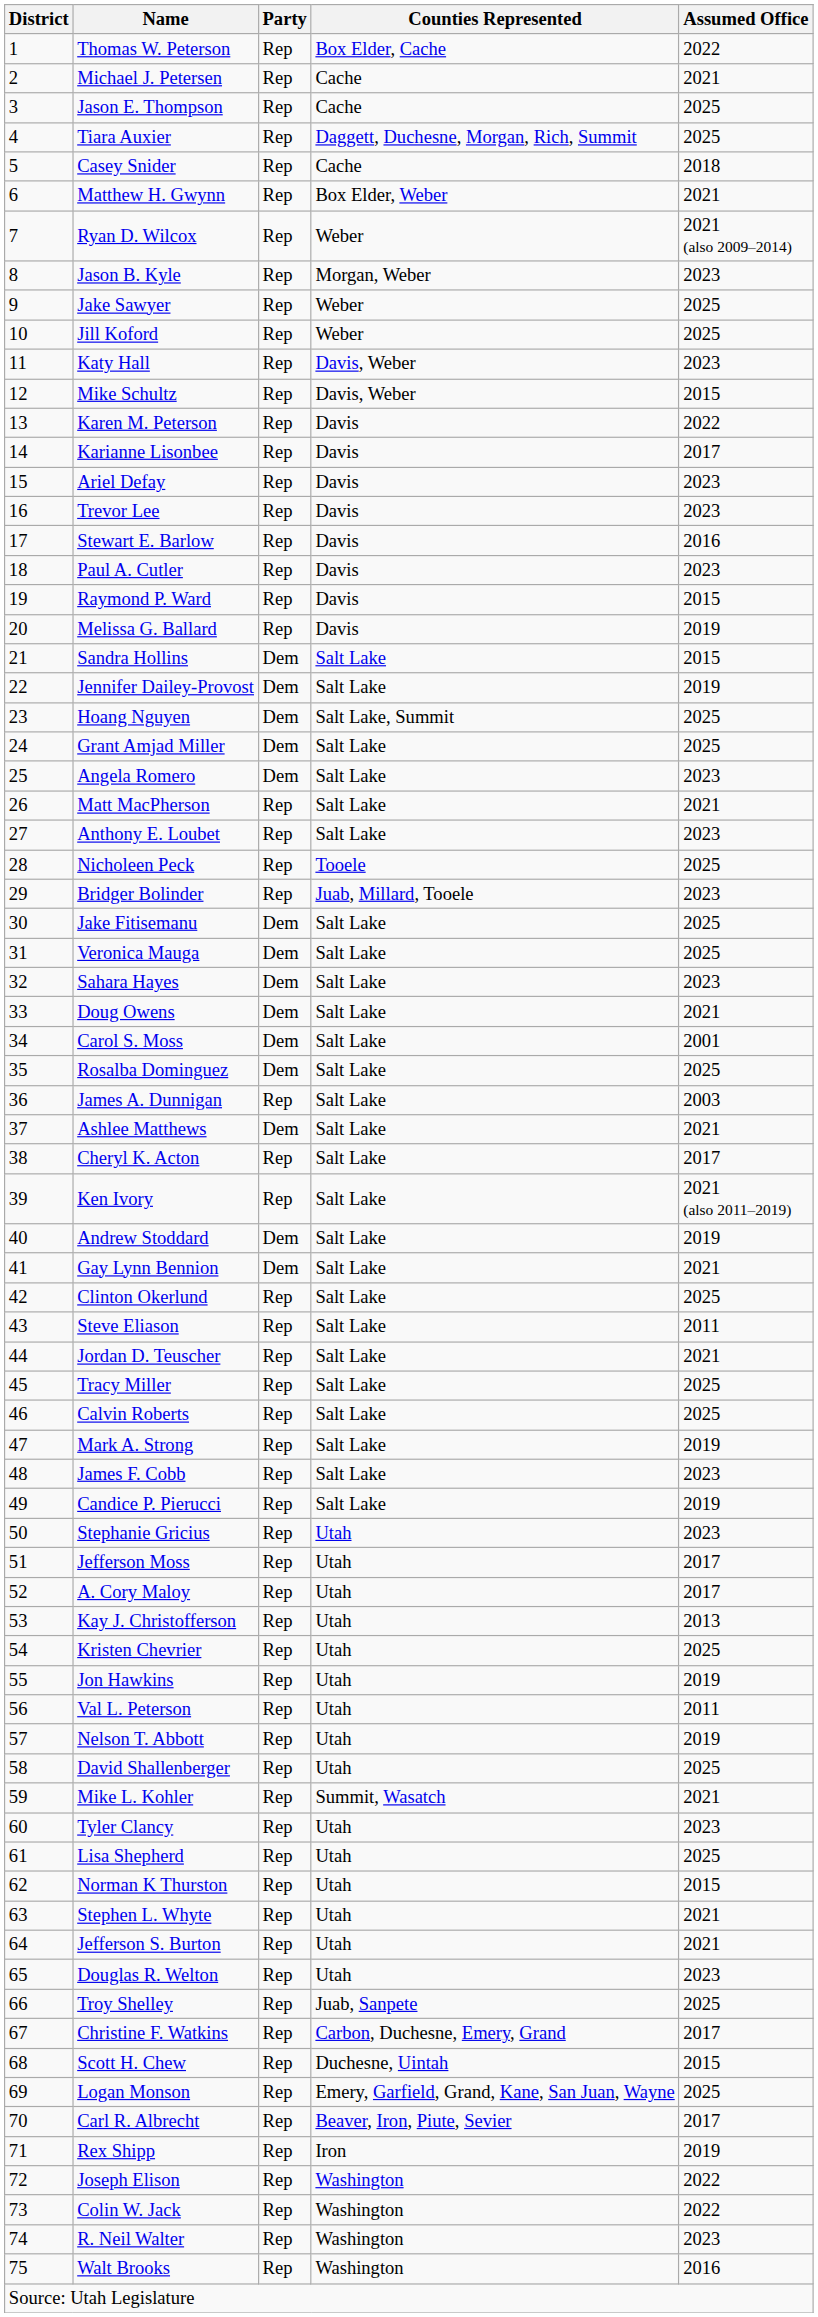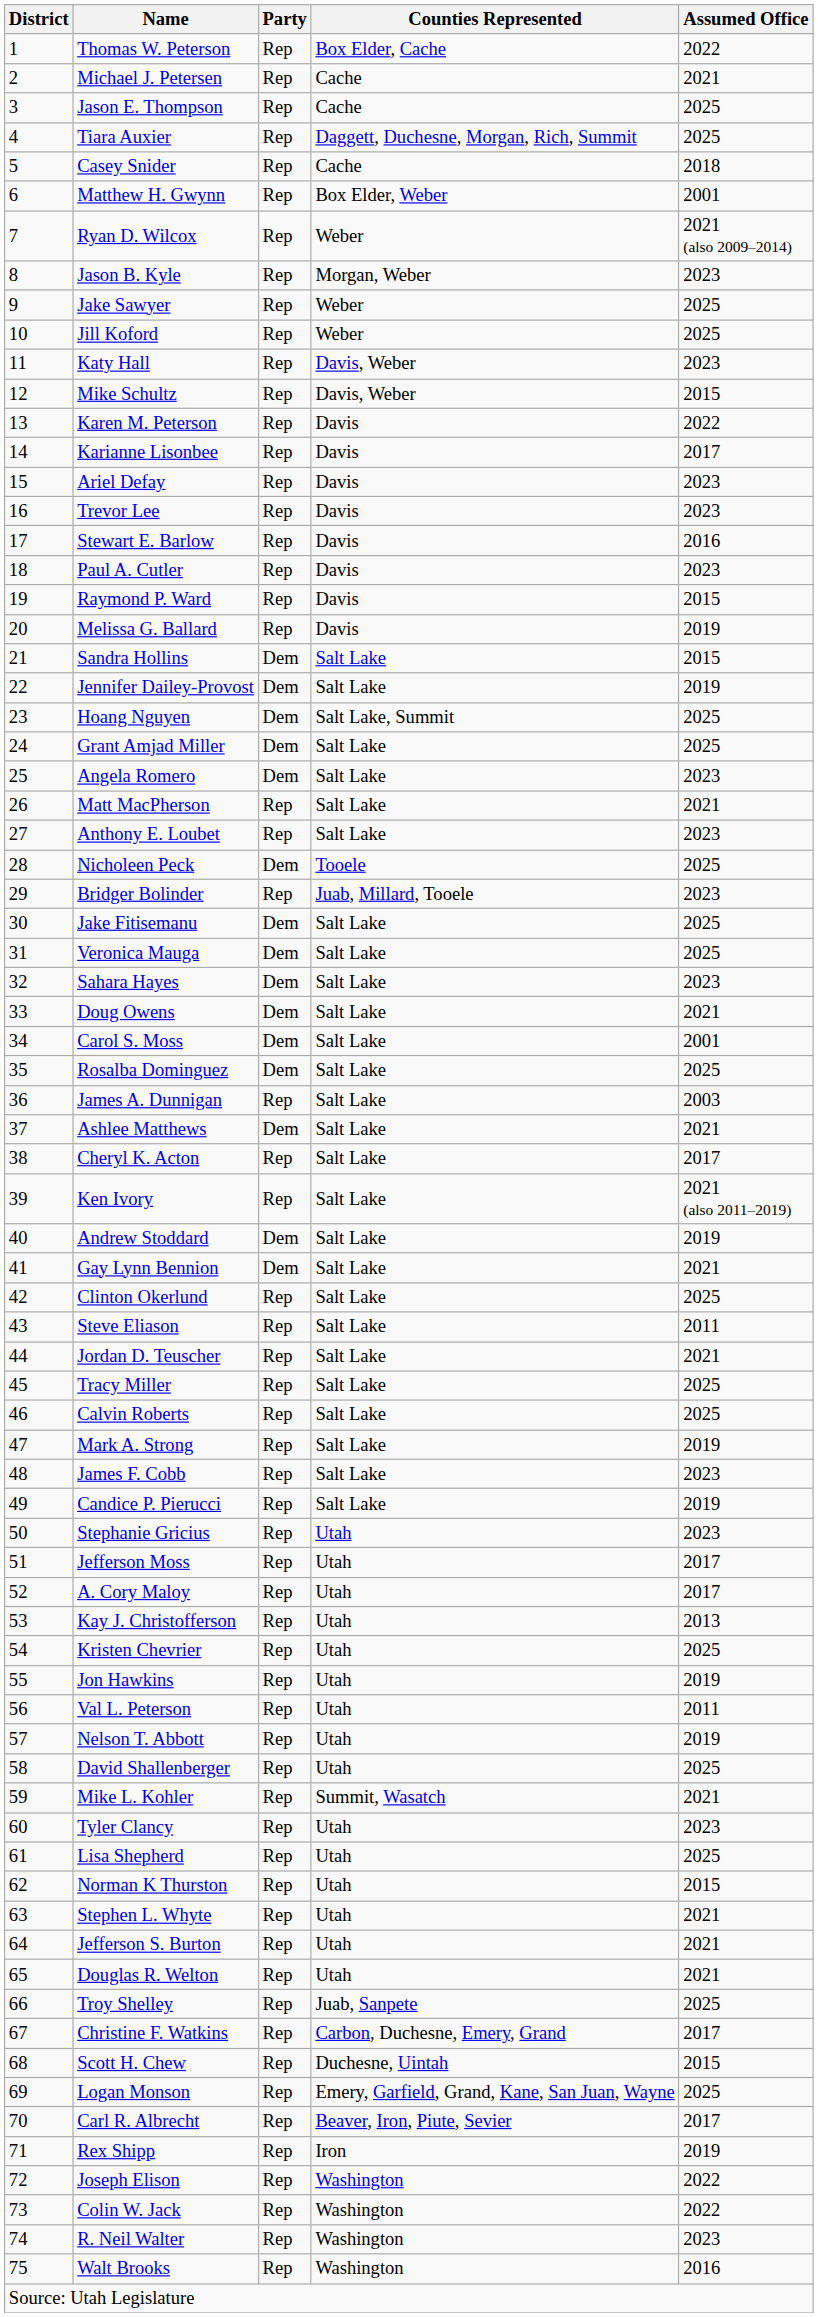 <table class="wikitable sortable">
 <tr>
 <th>District</th>
 <th>Name</th>
 <th>Party</th>
 <th>Counties Represented</th>
 <th>Assumed Office</th>
 </tr>
 <tr>
 <td>1</td>
 <td><a href='#'>Thomas W. Peterson</a></td>
 <td>Rep</td>
 <td><a href='#'>Box Elder</a>, <a href='#'>Cache</a></td>
 <td>2022</td>
 </tr>
 <tr>
 <td>2</td>
 <td><a href='#'>Michael J. Petersen</a></td>
 <td>Rep</td>
 <td>Cache</td>
 <td>2021</td>
 </tr>
 <tr>
 <td>3</td>
 <td><a href='#'>Jason E. Thompson</a></td>
 <td>Rep</td>
 <td>Cache</td>
 <td>2025</td>
 </tr>
 <tr>
 <td>4</td>
 <td><a href='#'>Tiara Auxier</a></td>
 <td>Rep</td>
 <td><a href='#'>Daggett</a>, <a href='#'>Duchesne</a>, <a href='#'>Morgan</a>, <a href='#'>Rich</a>, <a href='#'>Summit</a></td>
 <td>2025</td>
 </tr>
 <tr>
 <td>5</td>
 <td><a href='#'>Casey Snider</a></td>
 <td>Rep</td>
 <td>Cache</td>
 <td>2018</td>
 </tr>
 <tr>
 <td>6</td>
 <td><a href='#'>Matthew H. Gwynn</a></td>
 <td>Rep</td>
 <td>Box Elder, <a href='#'>Weber</a></td>
-<td>2021</td>
+<td>2001</td>
 </tr>
 <tr>
 <td>7</td>
 <td><a href='#'>Ryan D. Wilcox</a></td>
 <td>Rep</td>
 <td>Weber</td>
 <td>2021<br><small>(also 2009–2014)</small></td>
 </tr>
 <tr>
 <td>8</td>
 <td><a href='#'>Jason B. Kyle</a></td>
 <td>Rep</td>
 <td>Morgan, Weber</td>
 <td>2023</td>
 </tr>
 <tr>
 <td>9</td>
 <td><a href='#'>Jake Sawyer</a></td>
 <td>Rep</td>
 <td>Weber</td>
 <td>2025</td>
 </tr>
 <tr>
 <td>10</td>
 <td><a href='#'>Jill Koford</a></td>
 <td>Rep</td>
 <td>Weber</td>
 <td>2025</td>
 </tr>
 <tr>
 <td>11</td>
 <td><a href='#'>Katy Hall</a></td>
 <td>Rep</td>
 <td><a href='#'>Davis</a>, Weber</td>
 <td>2023</td>
 </tr>
 <tr>
 <td>12</td>
 <td><a href='#'>Mike Schultz</a></td>
 <td>Rep</td>
 <td>Davis, Weber</td>
 <td>2015</td>
 </tr>
 <tr>
 <td>13</td>
 <td><a href='#'>Karen M. Peterson</a></td>
 <td>Rep</td>
 <td>Davis</td>
 <td>2022</td>
 </tr>
 <tr>
 <td>14</td>
 <td><a href='#'>Karianne Lisonbee</a></td>
 <td>Rep</td>
 <td>Davis</td>
 <td>2017</td>
 </tr>
 <tr>
 <td>15</td>
 <td><a href='#'>Ariel Defay</a></td>
 <td>Rep</td>
 <td>Davis</td>
 <td>2023</td>
 </tr>
 <tr>
 <td>16</td>
 <td><a href='#'>Trevor Lee</a></td>
 <td>Rep</td>
 <td>Davis</td>
 <td>2023</td>
 </tr>
 <tr>
 <td>17</td>
 <td><a href='#'>Stewart E. Barlow</a></td>
 <td>Rep</td>
 <td>Davis</td>
 <td>2016</td>
 </tr>
 <tr>
 <td>18</td>
 <td><a href='#'>Paul A. Cutler</a></td>
 <td>Rep</td>
 <td>Davis</td>
 <td>2023</td>
 </tr>
 <tr>
 <td>19</td>
 <td><a href='#'>Raymond P. Ward</a></td>
 <td>Rep</td>
 <td>Davis</td>
 <td>2015</td>
 </tr>
 <tr>
 <td>20</td>
 <td><a href='#'>Melissa G. Ballard</a></td>
 <td>Rep</td>
 <td>Davis</td>
 <td>2019</td>
 </tr>
 <tr>
 <td>21</td>
 <td><a href='#'>Sandra Hollins</a></td>
 <td>Dem</td>
 <td><a href='#'>Salt Lake</a></td>
 <td>2015</td>
 </tr>
 <tr>
 <td>22</td>
 <td><a href='#'>Jennifer Dailey-Provost</a></td>
 <td>Dem</td>
 <td>Salt Lake</td>
 <td>2019</td>
 </tr>
 <tr>
 <td>23</td>
 <td><a href='#'>Hoang Nguyen</a></td>
 <td>Dem</td>
 <td>Salt Lake, Summit</td>
 <td>2025</td>
 </tr>
 <tr>
 <td>24</td>
 <td><a href='#'>Grant Amjad Miller</a></td>
 <td>Dem</td>
 <td>Salt Lake</td>
 <td>2025</td>
 </tr>
 <tr>
 <td>25</td>
 <td><a href='#'>Angela Romero</a></td>
 <td>Dem</td>
 <td>Salt Lake</td>
 <td>2023</td>
 </tr>
 <tr>
 <td>26</td>
 <td><a href='#'>Matt MacPherson</a></td>
 <td>Rep</td>
 <td>Salt Lake</td>
 <td>2021</td>
 </tr>
 <tr>
 <td>27</td>
 <td><a href='#'>Anthony E. Loubet</a></td>
 <td>Rep</td>
 <td>Salt Lake</td>
 <td>2023</td>
 </tr>
 <tr>
 <td>28</td>
 <td><a href='#'>Nicholeen Peck</a></td>
-<td>Rep</td>
+<td>Dem</td>
 <td><a href='#'>Tooele</a></td>
 <td>2025</td>
 </tr>
 <tr>
 <td>29</td>
 <td><a href='#'>Bridger Bolinder</a></td>
 <td>Rep</td>
 <td><a href='#'>Juab</a>, <a href='#'>Millard</a>, Tooele</td>
 <td>2023</td>
 </tr>
 <tr>
 <td>30</td>
 <td><a href='#'>Jake Fitisemanu</a></td>
 <td>Dem</td>
 <td>Salt Lake</td>
 <td>2025</td>
 </tr>
 <tr>
 <td>31</td>
 <td><a href='#'>Veronica Mauga</a></td>
 <td>Dem</td>
 <td>Salt Lake</td>
 <td>2025</td>
 </tr>
 <tr>
 <td>32</td>
 <td><a href='#'>Sahara Hayes</a></td>
 <td>Dem</td>
 <td>Salt Lake</td>
 <td>2023</td>
 </tr>
 <tr>
 <td>33</td>
 <td><a href='#'>Doug Owens</a></td>
 <td>Dem</td>
 <td>Salt Lake</td>
 <td>2021</td>
 </tr>
 <tr>
 <td>34</td>
 <td><a href='#'>Carol S. Moss</a></td>
 <td>Dem</td>
 <td>Salt Lake</td>
 <td>2001</td>
 </tr>
 <tr>
 <td>35</td>
 <td><a href='#'>Rosalba Dominguez</a></td>
 <td>Dem</td>
 <td>Salt Lake</td>
 <td>2025</td>
 </tr>
 <tr>
 <td>36</td>
 <td><a href='#'>James A. Dunnigan</a></td>
 <td>Rep</td>
 <td>Salt Lake</td>
 <td>2003</td>
 </tr>
 <tr>
 <td>37</td>
 <td><a href='#'>Ashlee Matthews</a></td>
 <td>Dem</td>
 <td>Salt Lake</td>
 <td>2021</td>
 </tr>
 <tr>
 <td>38</td>
 <td><a href='#'>Cheryl K. Acton</a></td>
 <td>Rep</td>
 <td>Salt Lake</td>
 <td>2017</td>
 </tr>
 <tr>
 <td>39</td>
 <td><a href='#'>Ken Ivory</a></td>
 <td>Rep</td>
 <td>Salt Lake</td>
 <td>2021<br><small>(also 2011–2019)</small></td>
 </tr>
 <tr>
 <td>40</td>
 <td><a href='#'>Andrew Stoddard</a></td>
 <td>Dem</td>
 <td>Salt Lake</td>
 <td>2019</td>
 </tr>
 <tr>
 <td>41</td>
 <td><a href='#'>Gay Lynn Bennion</a></td>
 <td>Dem</td>
 <td>Salt Lake</td>
 <td>2021</td>
 </tr>
 <tr>
 <td>42</td>
 <td><a href='#'>Clinton Okerlund</a></td>
 <td>Rep</td>
 <td>Salt Lake</td>
 <td>2025</td>
 </tr>
 <tr>
 <td>43</td>
 <td><a href='#'>Steve Eliason</a></td>
 <td>Rep</td>
 <td>Salt Lake</td>
 <td>2011</td>
 </tr>
 <tr>
 <td>44</td>
 <td><a href='#'>Jordan D. Teuscher</a></td>
 <td>Rep</td>
 <td>Salt Lake</td>
 <td>2021</td>
 </tr>
 <tr>
 <td>45</td>
 <td><a href='#'>Tracy Miller</a></td>
 <td>Rep</td>
 <td>Salt Lake</td>
 <td>2025</td>
 </tr>
 <tr>
 <td>46</td>
 <td><a href='#'>Calvin Roberts</a></td>
 <td>Rep</td>
 <td>Salt Lake</td>
 <td>2025</td>
 </tr>
 <tr>
 <td>47</td>
 <td><a href='#'>Mark A. Strong</a></td>
 <td>Rep</td>
 <td>Salt Lake</td>
 <td>2019</td>
 </tr>
 <tr>
 <td>48</td>
 <td><a href='#'>James F. Cobb</a></td>
 <td>Rep</td>
 <td>Salt Lake</td>
 <td>2023</td>
 </tr>
 <tr>
 <td>49</td>
 <td><a href='#'>Candice P. Pierucci</a></td>
 <td>Rep</td>
 <td>Salt Lake</td>
 <td>2019</td>
 </tr>
 <tr>
 <td>50</td>
 <td><a href='#'>Stephanie Gricius</a></td>
 <td>Rep</td>
 <td><a href='#'>Utah</a></td>
 <td>2023</td>
 </tr>
 <tr>
 <td>51</td>
 <td><a href='#'>Jefferson Moss</a></td>
 <td>Rep</td>
 <td>Utah</td>
 <td>2017</td>
 </tr>
 <tr>
 <td>52</td>
 <td><a href='#'>A. Cory Maloy</a></td>
 <td>Rep</td>
 <td>Utah</td>
 <td>2017</td>
 </tr>
 <tr>
 <td>53</td>
 <td><a href='#'>Kay J. Christofferson</a></td>
 <td>Rep</td>
 <td>Utah</td>
 <td>2013</td>
 </tr>
 <tr>
 <td>54</td>
 <td><a href='#'>Kristen Chevrier</a></td>
 <td>Rep</td>
 <td>Utah</td>
 <td>2025</td>
 </tr>
 <tr>
 <td>55</td>
 <td><a href='#'>Jon Hawkins</a></td>
 <td>Rep</td>
 <td>Utah</td>
 <td>2019</td>
 </tr>
 <tr>
 <td>56</td>
 <td><a href='#'>Val L. Peterson</a></td>
 <td>Rep</td>
 <td>Utah</td>
 <td>2011</td>
 </tr>
 <tr>
 <td>57</td>
 <td><a href='#'>Nelson T. Abbott</a></td>
 <td>Rep</td>
 <td>Utah</td>
 <td>2019</td>
 </tr>
 <tr>
 <td>58</td>
 <td><a href='#'>David Shallenberger</a></td>
 <td>Rep</td>
 <td>Utah</td>
 <td>2025</td>
 </tr>
 <tr>
 <td>59</td>
 <td><a href='#'>Mike L. Kohler</a></td>
 <td>Rep</td>
 <td>Summit, <a href='#'>Wasatch</a></td>
 <td>2021</td>
 </tr>
 <tr>
 <td>60</td>
 <td><a href='#'>Tyler Clancy</a></td>
 <td>Rep</td>
 <td>Utah</td>
 <td>2023</td>
 </tr>
 <tr>
 <td>61</td>
 <td><a href='#'>Lisa Shepherd</a></td>
 <td>Rep</td>
 <td>Utah</td>
 <td>2025</td>
 </tr>
 <tr>
 <td>62</td>
 <td><a href='#'>Norman K Thurston</a></td>
 <td>Rep</td>
 <td>Utah</td>
 <td>2015</td>
 </tr>
 <tr>
 <td>63</td>
 <td><a href='#'>Stephen L. Whyte</a></td>
 <td>Rep</td>
 <td>Utah</td>
 <td>2021</td>
 </tr>
 <tr>
 <td>64</td>
 <td><a href='#'>Jefferson S. Burton</a></td>
 <td>Rep</td>
 <td>Utah</td>
 <td>2021</td>
 </tr>
 <tr>
 <td>65</td>
 <td><a href='#'>Douglas R. Welton</a></td>
 <td>Rep</td>
 <td>Utah</td>
-<td>2023</td>
+<td>2021</td>
 </tr>
 <tr>
 <td>66</td>
 <td><a href='#'>Troy Shelley</a></td>
 <td>Rep</td>
 <td>Juab, <a href='#'>Sanpete</a></td>
 <td>2025</td>
 </tr>
 <tr>
 <td>67</td>
 <td><a href='#'>Christine F. Watkins</a></td>
 <td>Rep</td>
 <td><a href='#'>Carbon</a>, Duchesne, <a href='#'>Emery</a>, <a href='#'>Grand</a></td>
 <td>2017</td>
 </tr>
 <tr>
 <td>68</td>
 <td><a href='#'>Scott H. Chew</a></td>
 <td>Rep</td>
 <td>Duchesne, <a href='#'>Uintah</a></td>
 <td>2015</td>
 </tr>
 <tr>
 <td>69</td>
 <td><a href='#'>Logan Monson</a></td>
 <td>Rep</td>
 <td>Emery, <a href='#'>Garfield</a>, Grand, <a href='#'>Kane</a>, <a href='#'>San Juan</a>, <a href='#'>Wayne</a></td>
 <td>2025</td>
 </tr>
 <tr>
 <td>70</td>
 <td><a href='#'>Carl R. Albrecht</a></td>
 <td>Rep</td>
 <td><a href='#'>Beaver</a>, <a href='#'>Iron</a>, <a href='#'>Piute</a>, <a href='#'>Sevier</a></td>
 <td>2017</td>
 </tr>
 <tr>
 <td>71</td>
 <td><a href='#'>Rex Shipp</a></td>
 <td>Rep</td>
 <td>Iron</td>
 <td>2019</td>
 </tr>
 <tr>
 <td>72</td>
 <td><a href='#'>Joseph Elison</a></td>
 <td>Rep</td>
 <td><a href='#'>Washington</a></td>
 <td>2022</td>
 </tr>
 <tr>
 <td>73</td>
 <td><a href='#'>Colin W. Jack</a></td>
 <td>Rep</td>
 <td>Washington</td>
 <td>2022</td>
 </tr>
 <tr>
 <td>74</td>
 <td><a href='#'>R. Neil Walter</a></td>
 <td>Rep</td>
 <td>Washington</td>
 <td>2023</td>
 </tr>
 <tr>
 <td>75</td>
 <td><a href='#'>Walt Brooks</a></td>
 <td>Rep</td>
 <td>Washington</td>
 <td>2016</td>
 </tr>
 <tr>
 <td colspan="5">Source: Utah Legislature</td>
 </tr>
 </table>
